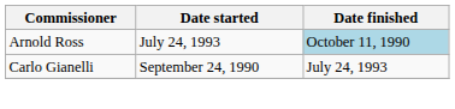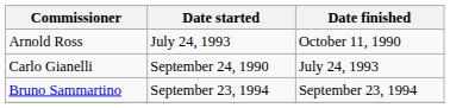 <table class="sortable wikitable" style="font-size:85%; text-align:left; width:65%;">
 <tr>
 <th>Commissioner</th>
 <th>Date started</th>
 <th>Date finished</th>
 </tr>
 <tr>
 <td>Arnold Ross</td>
 <td>July 24, 1993</td>
-<td style="background: lightblue;">October 11, 1990</td>
+<td>October 11, 1990</td>
 </tr>
 <tr>
 <td>Carlo Gianelli</td>
 <td>September 24, 1990</td>
 <td>July 24, 1993</td>
 </tr>
 <tr>
+<td><a href='#'>Bruno Sammartino</a></td>
+<td>September 23, 1994</td>
+<td>September 23, 1994</td>
+</tr>
+<tr>
 </tr>
 </table>
